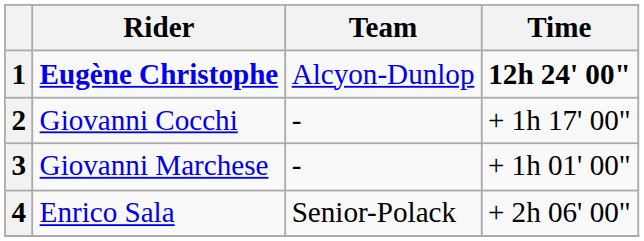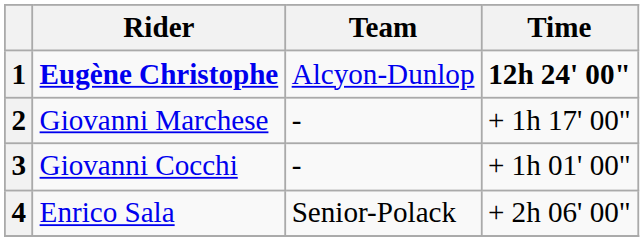 <table class="wikitable">
 <tr>
 <th></th>
 <th>Rider</th>
 <th>Team</th>
 <th>Time</th>
 </tr>
 <tr>
 <th align=center>1</th>
 <td> <strong><a href='#'>Eugène Christophe</a></strong></td>
 <td><a href='#'>Alcyon-Dunlop</a></td>
 <td align=right><strong>12h 24' 00"</strong></td>
 </tr>
 <tr>
 <th align=center>2</th>
-<td> <a href='#'>Giovanni Cocchi</a></td>
+<td> <a href='#'>Giovanni Marchese</a></td>
 <td>-</td>
 <td align=right>+ 1h 17' 00"</td>
 </tr>
 <tr>
 <th align=center>3</th>
-<td> <a href='#'>Giovanni Marchese</a></td>
+<td> <a href='#'>Giovanni Cocchi</a></td>
 <td>-</td>
 <td align=right>+ 1h 01' 00"</td>
 </tr>
 <tr>
 <th align=center>4</th>
 <td> <a href='#'>Enrico Sala</a></td>
 <td>Senior-Polack</td>
 <td align=right>+ 2h 06' 00"</td>
 </tr>
 <tr>
 </tr>
 </table>
